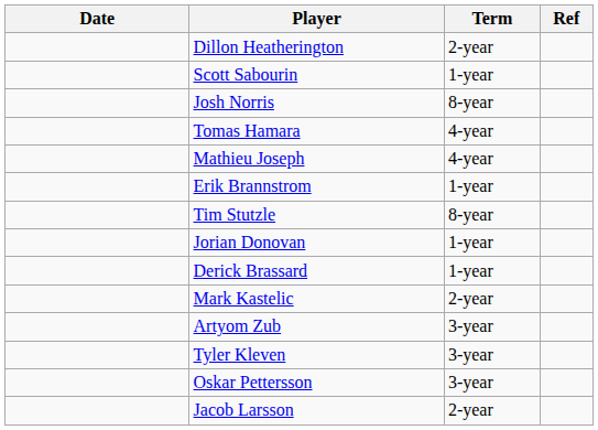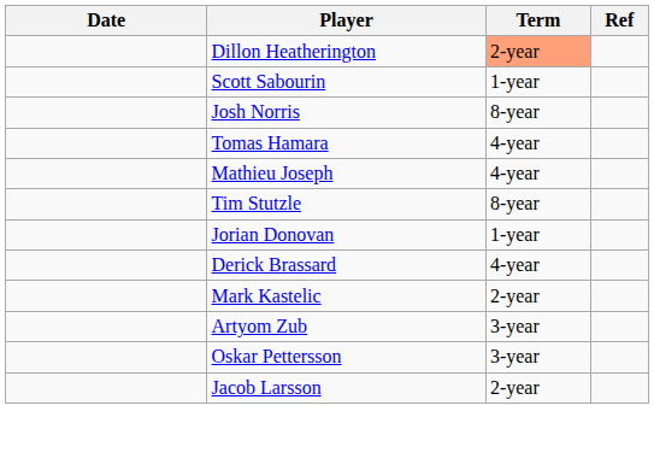 <table class="wikitable">
 <tr>
 <th style="width: 10em;">Date</th>
 <th style="width: 14em;">Player</th>
 <th style="width: 5em;">Term</th>
 <th style="width: 2.5em;">Ref</th>
 </tr>
 <tr>
 <td></td>
 <td><a href='#'>Dillon Heatherington</a></td>
-<td>2-year</td>
+<td style="background: lightsalmon;">2-year</td>
 <td></td>
 </tr>
 <tr>
 <td></td>
 <td><a href='#'>Scott Sabourin</a></td>
 <td>1-year</td>
 <td></td>
 </tr>
 <tr>
 <td></td>
 <td><a href='#'>Josh Norris</a></td>
 <td>8-year</td>
 <td></td>
 </tr>
 <tr>
 <td></td>
 <td><a href='#'>Tomas Hamara</a></td>
 <td>4-year</td>
 <td></td>
 </tr>
 <tr>
 <td></td>
 <td><a href='#'>Mathieu Joseph</a></td>
 <td>4-year</td>
 <td></td>
 </tr>
 <tr>
 <td></td>
-<td><a href='#'>Erik Brannstrom</a></td>
-<td>1-year</td>
-<td></td>
-</tr>
-<tr>
-<td></td>
 <td><a href='#'>Tim Stutzle</a></td>
 <td>8-year</td>
 <td></td>
 </tr>
 <tr>
 <td></td>
 <td><a href='#'>Jorian Donovan</a></td>
 <td>1-year</td>
 <td></td>
 </tr>
 <tr>
 <td></td>
 <td><a href='#'>Derick Brassard</a></td>
-<td>1-year</td>
+<td>4-year</td>
 <td></td>
 </tr>
 <tr>
 <td></td>
 <td><a href='#'>Mark Kastelic</a></td>
 <td>2-year</td>
 <td></td>
 </tr>
 <tr>
 <td></td>
 <td><a href='#'>Artyom Zub</a></td>
 <td>3-year</td>
 <td></td>
 </tr>
 <tr>
 <td></td>
-<td><a href='#'>Tyler Kleven</a></td>
-<td>3-year</td>
-<td></td>
-</tr>
-<tr>
-<td></td>
 <td><a href='#'>Oskar Pettersson</a></td>
 <td>3-year</td>
 <td></td>
 </tr>
 <tr>
 <td></td>
 <td><a href='#'>Jacob Larsson</a></td>
 <td>2-year</td>
 <td></td>
 </tr>
 </table>
